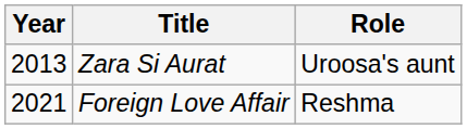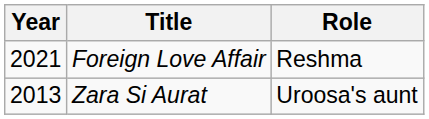 <table class="wikitable sortable plainrowheaders">
 <tr style="text-align:center;">
 <th scope="col">Year</th>
 <th scope="col">Title</th>
 <th scope="col">Role</th>
 </tr>
 <tr>
+<td>2021</td>
+<td><em>Foreign Love Affair</em></td>
+<td>Reshma</td>
+</tr>
+<tr>
 <td>2013</td>
 <td><em>Zara Si Aurat</em></td>
 <td>Uroosa's aunt</td>
 </tr>
-<tr>
-<td>2021</td>
-<td><em>Foreign Love Affair</em></td>
-<td>Reshma</td>
-</tr>
 </table>
